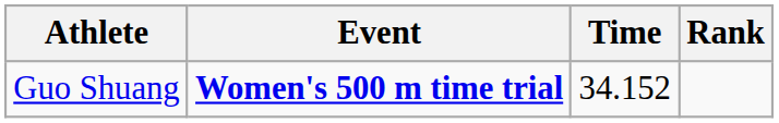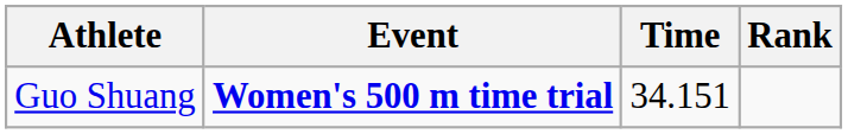 <table class=wikitable style="font-size:90%">
 <tr>
 <th>Athlete</th>
 <th>Event</th>
 <th>Time</th>
 <th>Rank</th>
 </tr>
 <tr>
 <td><a href='#'>Guo Shuang</a></td>
 <td><strong><a href='#'>Women's 500 m time trial</a></strong></td>
-<td align=center>34.152</td>
+<td align=center>34.151</td>
 <td align=center></td>
 </tr>
 </table>
